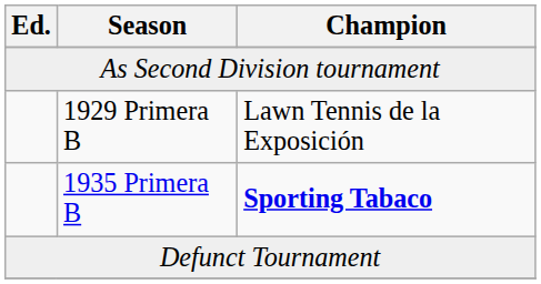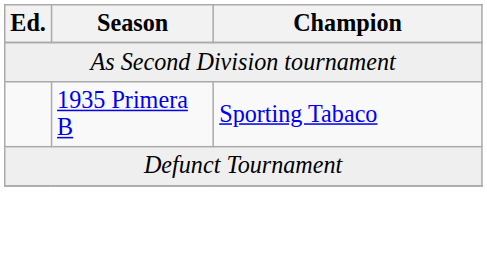 <table class="wikitable sortable">
 <tr>
 <th width=px>Ed.</th>
 <th width=100px>Season</th>
 <th width=170px>Champion</th>
 </tr>
 <tr>
 </tr>
 <tr bgcolor=#efefef>
 <td colspan="3" align=center><em>As Second Division tournament</em></td>
 </tr>
 <tr>
 <td></td>
-<td>1929 Primera B</td>
-<td>Lawn Tennis de la Exposición</td>
-</tr>
-<tr>
-<td></td>
 <td><a href='#'>1935 Primera B</a></td>
-<td><strong><a href='#'>Sporting Tabaco</a></strong></td>
+<td><a href='#'>Sporting Tabaco</a></td>
 </tr>
 <tr bgcolor=#efefef>
 <td colspan="3" style="text-align:center;"><em>Defunct Tournament</em></td>
 </tr>
 <tr>
 </tr>
 </table>
